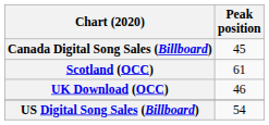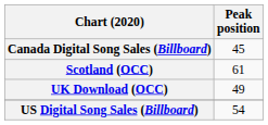 <table class="wikitable sortable plainrowheaders" style="text-align:center">
 <tr>
 <th scope="col">Chart (2020)</th>
 <th scope="col">Peak<br> position</th>
 </tr>
 <tr>
 <th scope="row">Canada Digital Song Sales (<em><a href='#'>Billboard</a></em>)</th>
 <td>45</td>
 </tr>
 <tr>
 <th scope="row"><a href='#'>Scotland</a> (<a href='#'>OCC</a>)</th>
 <td>61</td>
 </tr>
 <tr>
 <th scope="row"><a href='#'>UK Download</a> (<a href='#'>OCC</a>)</th>
-<td>46</td>
+<td>49</td>
 </tr>
 <tr>
 </tr>
 <tr>
 <th scope="row">US <a href='#'>Digital Song Sales</a> (<em><a href='#'>Billboard</a></em>)</th>
 <td>54</td>
 </tr>
 </table>
